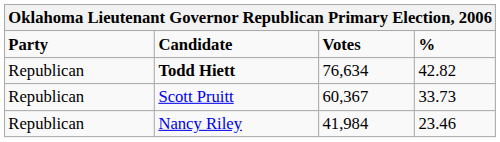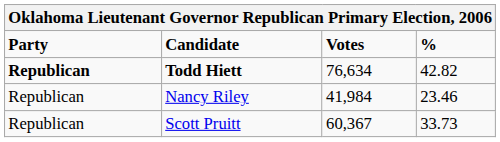 <table class="wikitable">
 <tr>
 <th colspan="4">Oklahoma Lieutenant Governor Republican Primary Election, 2006</th>
 </tr>
 <tr>
 <td><strong>Party</strong></td>
 <td><strong>Candidate</strong></td>
 <td><strong>Votes</strong></td>
 <td><strong>%</strong></td>
 </tr>
 <tr>
-<td>Republican</td>
+<td><strong>Republican</strong></td>
 <td><strong>Todd Hiett</strong></td>
 <td>76,634</td>
 <td>42.82</td>
+</tr>
+<tr>
+<td>Republican</td>
+<td><a href='#'>Nancy Riley</a></td>
+<td>41,984</td>
+<td>23.46</td>
 </tr>
 <tr>
 <td>Republican</td>
 <td><a href='#'>Scott Pruitt</a></td>
 <td>60,367</td>
 <td>33.73</td>
 </tr>
-<tr>
-<td>Republican</td>
-<td><a href='#'>Nancy Riley</a></td>
-<td>41,984</td>
-<td>23.46</td>
-</tr>
 </table>
